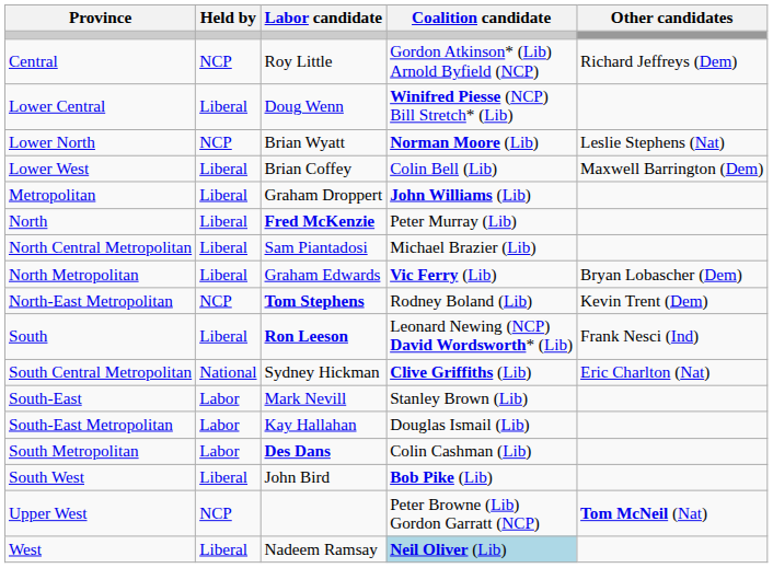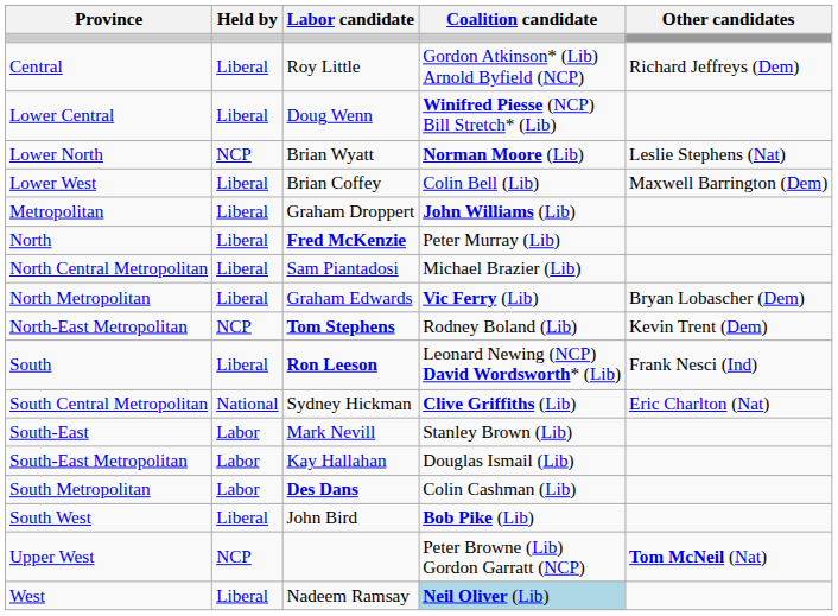 <table class="wikitable">
 <tr>
 <th>Province</th>
 <th>Held by</th>
 <th><a href='#'>Labor</a> candidate</th>
 <th><a href='#'>Coalition</a> candidate</th>
 <th>Other candidates</th>
 </tr>
 <tr bgcolor="#cccccc">
 <td></td>
 <td></td>
 <td></td>
 <td></td>
 <td bgcolor="#999999"></td>
 </tr>
 <tr>
 <td><a href='#'>Central</a></td>
-<td><a href='#'>NCP</a></td>
+<td><a href='#'>Liberal</a></td>
 <td>Roy Little</td>
 <td><a href='#'>Gordon Atkinson</a>* (<a href='#'>Lib</a>) <br> <a href='#'>Arnold Byfield</a> (<a href='#'>NCP</a>)</td>
 <td>Richard Jeffreys (<a href='#'>Dem</a>)</td>
 </tr>
 <tr>
 <td><a href='#'>Lower Central</a></td>
 <td><a href='#'>Liberal</a></td>
 <td><a href='#'>Doug Wenn</a></td>
 <td><strong><a href='#'>Winifred Piesse</a></strong> (<a href='#'>NCP</a>) <br> <a href='#'>Bill Stretch</a>* (<a href='#'>Lib</a>)</td>
 <td></td>
 </tr>
 <tr>
 <td><a href='#'>Lower North</a></td>
 <td><a href='#'>NCP</a></td>
 <td>Brian Wyatt</td>
 <td><strong><a href='#'>Norman Moore</a></strong> (<a href='#'>Lib</a>)</td>
 <td>Leslie Stephens (<a href='#'>Nat</a>)</td>
 </tr>
 <tr>
 <td><a href='#'>Lower West</a></td>
 <td><a href='#'>Liberal</a></td>
 <td>Brian Coffey</td>
 <td><a href='#'>Colin Bell</a> (<a href='#'>Lib</a>)</td>
 <td>Maxwell Barrington (<a href='#'>Dem</a>)</td>
 </tr>
 <tr>
 <td><a href='#'>Metropolitan</a></td>
 <td><a href='#'>Liberal</a></td>
 <td>Graham Droppert</td>
 <td><strong><a href='#'>John Williams</a></strong> (<a href='#'>Lib</a>)</td>
 <td></td>
 </tr>
 <tr>
 <td><a href='#'>North</a></td>
 <td><a href='#'>Liberal</a></td>
 <td><strong><a href='#'>Fred McKenzie</a></strong></td>
 <td>Peter Murray (<a href='#'>Lib</a>)</td>
 <td></td>
 </tr>
 <tr>
 <td><a href='#'>North Central Metropolitan</a></td>
 <td><a href='#'>Liberal</a></td>
 <td><a href='#'>Sam Piantadosi</a></td>
 <td>Michael Brazier (<a href='#'>Lib</a>)</td>
 <td></td>
 </tr>
 <tr>
 <td><a href='#'>North Metropolitan</a></td>
 <td><a href='#'>Liberal</a></td>
 <td><a href='#'>Graham Edwards</a></td>
 <td><strong><a href='#'>Vic Ferry</a></strong> (<a href='#'>Lib</a>)</td>
 <td>Bryan Lobascher (<a href='#'>Dem</a>)</td>
 </tr>
 <tr>
 <td><a href='#'>North-East Metropolitan</a></td>
 <td><a href='#'>NCP</a></td>
 <td><strong><a href='#'>Tom Stephens</a></strong></td>
 <td>Rodney Boland (<a href='#'>Lib</a>)</td>
 <td>Kevin Trent (<a href='#'>Dem</a>)</td>
 </tr>
 <tr>
 <td><a href='#'>South</a></td>
 <td><a href='#'>Liberal</a></td>
 <td><strong><a href='#'>Ron Leeson</a></strong></td>
 <td>Leonard Newing (<a href='#'>NCP</a>) <br> <strong><a href='#'>David Wordsworth</a></strong>* (<a href='#'>Lib</a>)</td>
 <td>Frank Nesci (<a href='#'>Ind</a>)</td>
 </tr>
 <tr>
 <td><a href='#'>South Central Metropolitan</a></td>
 <td><a href='#'>National</a></td>
 <td>Sydney Hickman</td>
 <td><strong><a href='#'>Clive Griffiths</a></strong> (<a href='#'>Lib</a>)</td>
 <td><a href='#'>Eric Charlton</a> (<a href='#'>Nat</a>)</td>
 </tr>
 <tr>
 <td><a href='#'>South-East</a></td>
 <td><a href='#'>Labor</a></td>
 <td><a href='#'>Mark Nevill</a></td>
 <td>Stanley Brown (<a href='#'>Lib</a>)</td>
 <td></td>
 </tr>
 <tr>
 <td><a href='#'>South-East Metropolitan</a></td>
 <td><a href='#'>Labor</a></td>
 <td><a href='#'>Kay Hallahan</a></td>
 <td>Douglas Ismail (<a href='#'>Lib</a>)</td>
 <td></td>
 </tr>
 <tr>
 <td><a href='#'>South Metropolitan</a></td>
 <td><a href='#'>Labor</a></td>
 <td><strong><a href='#'>Des Dans</a></strong></td>
 <td>Colin Cashman (<a href='#'>Lib</a>)</td>
 <td></td>
 </tr>
 <tr>
 <td><a href='#'>South West</a></td>
 <td><a href='#'>Liberal</a></td>
 <td>John Bird</td>
 <td><strong><a href='#'>Bob Pike</a></strong> (<a href='#'>Lib</a>)</td>
 <td></td>
 </tr>
 <tr>
 <td><a href='#'>Upper West</a></td>
 <td><a href='#'>NCP</a></td>
 <td></td>
 <td>Peter Browne (<a href='#'>Lib</a>) <br> Gordon Garratt (<a href='#'>NCP</a>)</td>
 <td><strong><a href='#'>Tom McNeil</a></strong> (<a href='#'>Nat</a>)</td>
 </tr>
 <tr>
 <td><a href='#'>West</a></td>
 <td><a href='#'>Liberal</a></td>
 <td>Nadeem Ramsay</td>
 <td style="background: lightblue;"><strong><a href='#'>Neil Oliver</a></strong> (<a href='#'>Lib</a>)</td>
 </tr>
 </table>
